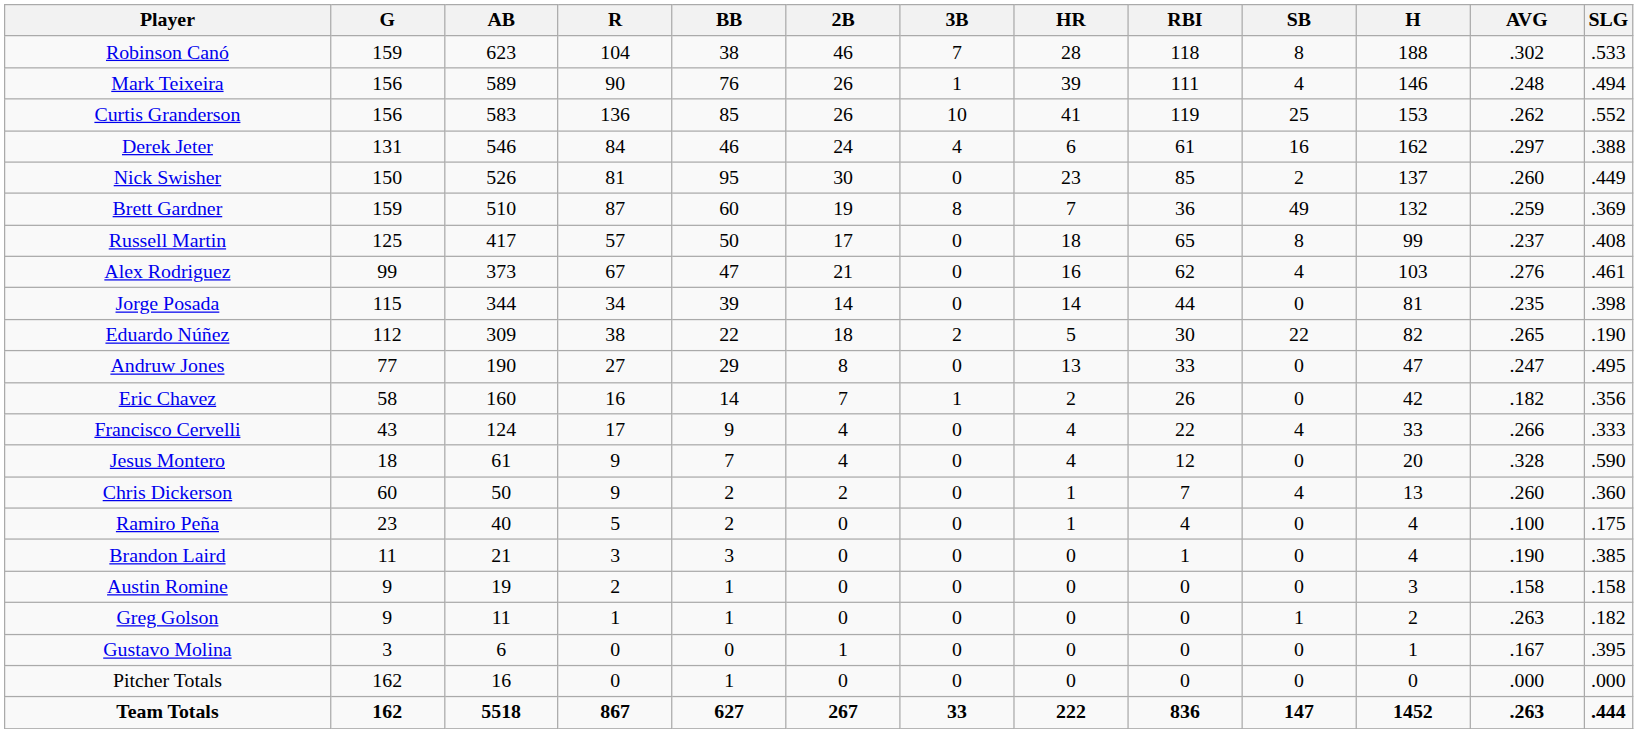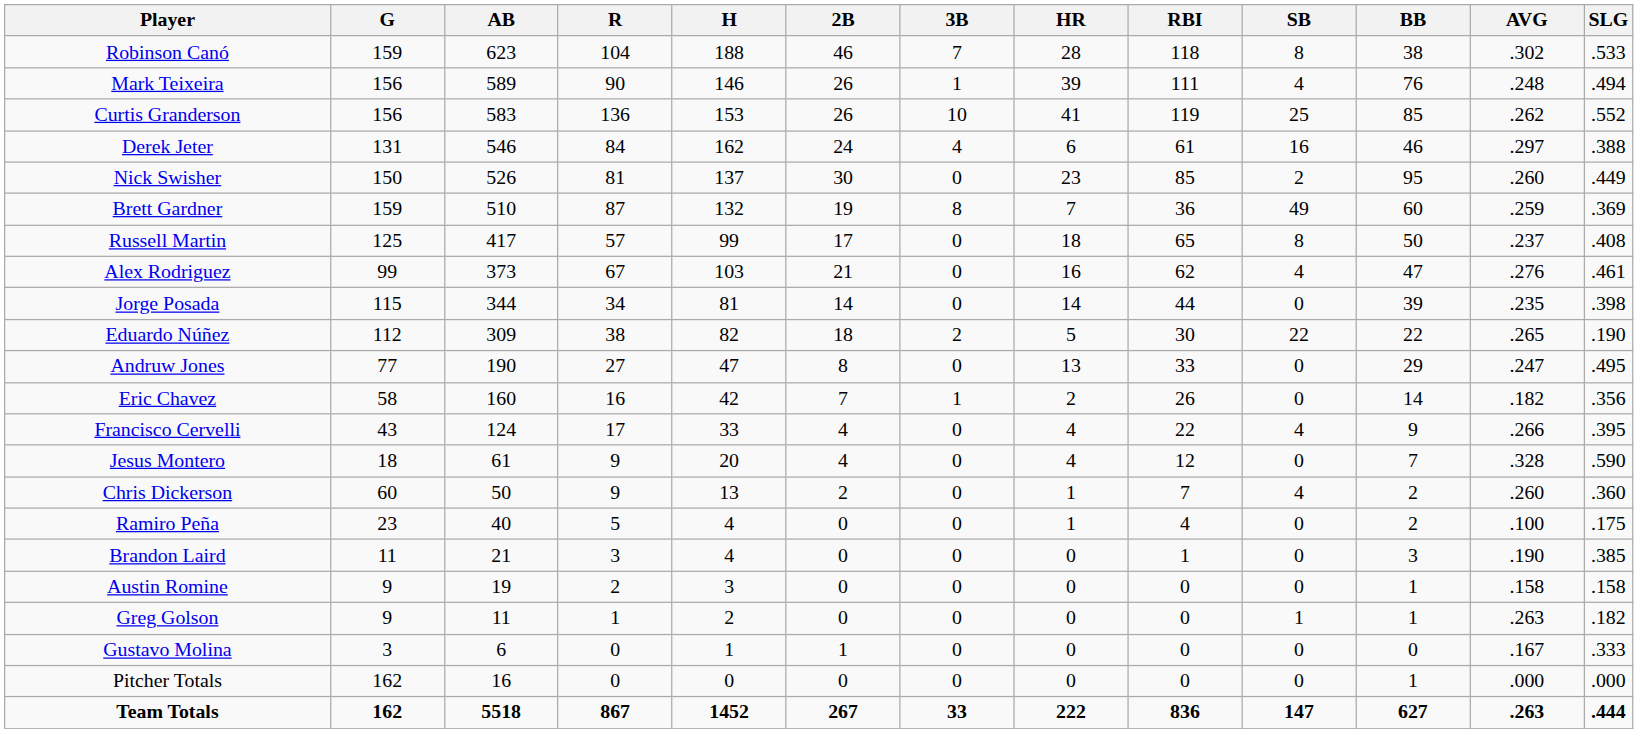 <table class=wikitable style="text-align:center">
 <tr>
 <th bgcolor=#DDDDFF; width="20%">Player</th>
 <th bgcolor=#DDDDFF; width="7%">G</th>
 <th bgcolor=#DDDDFF; width="7%">AB</th>
 <th bgcolor=#DDDDFF; width="7%">R</th>
-<th bgcolor=#DDDDFF; width="7%">BB</th>
+<th bgcolor=#DDDDFF; width="7%">H</th>
 <th bgcolor=#DDDDFF; width="7%">2B</th>
 <th bgcolor=#DDDDFF; width="7%">3B</th>
 <th bgcolor=#DDDDFF; width="7%">HR</th>
 <th bgcolor=#DDDDFF; width="7%">RBI</th>
 <th bgcolor=#DDDDFF; width="7%">SB</th>
-<th bgcolor=#DDDDFF; width="7%">H</th>
+<th bgcolor=#DDDDFF; width="7%">BB</th>
 <th bgcolor=#DDDDFF; width="7%">AVG</th>
 <th bgcolor=#DDDDFF; width="7%">SLG</th>
 </tr>
 <tr>
 <td><a href='#'>Robinson Canó</a></td>
 <td>159</td>
 <td>623</td>
 <td>104</td>
-<td>38</td>
+<td>188</td>
 <td>46</td>
 <td>7</td>
 <td>28</td>
 <td>118</td>
 <td>8</td>
-<td>188</td>
+<td>38</td>
 <td>.302</td>
 <td>.533</td>
 </tr>
 <tr>
 <td><a href='#'>Mark Teixeira</a></td>
 <td>156</td>
 <td>589</td>
 <td>90</td>
-<td>76</td>
+<td>146</td>
 <td>26</td>
 <td>1</td>
 <td>39</td>
 <td>111</td>
 <td>4</td>
-<td>146</td>
+<td>76</td>
 <td>.248</td>
 <td>.494</td>
 </tr>
 <tr>
 <td><a href='#'>Curtis Granderson</a></td>
 <td>156</td>
 <td>583</td>
 <td>136</td>
-<td>85</td>
+<td>153</td>
 <td>26</td>
 <td>10</td>
 <td>41</td>
 <td>119</td>
 <td>25</td>
-<td>153</td>
+<td>85</td>
 <td>.262</td>
 <td>.552</td>
 </tr>
 <tr>
 <td><a href='#'>Derek Jeter</a></td>
 <td>131</td>
 <td>546</td>
 <td>84</td>
-<td>46</td>
+<td>162</td>
 <td>24</td>
 <td>4</td>
 <td>6</td>
 <td>61</td>
 <td>16</td>
-<td>162</td>
+<td>46</td>
 <td>.297</td>
 <td>.388</td>
 </tr>
 <tr>
 <td><a href='#'>Nick Swisher</a></td>
 <td>150</td>
 <td>526</td>
 <td>81</td>
-<td>95</td>
+<td>137</td>
 <td>30</td>
 <td>0</td>
 <td>23</td>
 <td>85</td>
 <td>2</td>
-<td>137</td>
+<td>95</td>
 <td>.260</td>
 <td>.449</td>
 </tr>
 <tr>
 <td><a href='#'>Brett Gardner</a></td>
 <td>159</td>
 <td>510</td>
 <td>87</td>
-<td>60</td>
+<td>132</td>
 <td>19</td>
 <td>8</td>
 <td>7</td>
 <td>36</td>
 <td>49</td>
-<td>132</td>
+<td>60</td>
 <td>.259</td>
 <td>.369</td>
 </tr>
 <tr>
 <td><a href='#'>Russell Martin</a></td>
 <td>125</td>
 <td>417</td>
 <td>57</td>
-<td>50</td>
+<td>99</td>
 <td>17</td>
 <td>0</td>
 <td>18</td>
 <td>65</td>
 <td>8</td>
-<td>99</td>
+<td>50</td>
 <td>.237</td>
 <td>.408</td>
 </tr>
 <tr>
 <td><a href='#'>Alex Rodriguez</a></td>
 <td>99</td>
 <td>373</td>
 <td>67</td>
-<td>47</td>
+<td>103</td>
 <td>21</td>
 <td>0</td>
 <td>16</td>
 <td>62</td>
 <td>4</td>
-<td>103</td>
+<td>47</td>
 <td>.276</td>
 <td>.461</td>
 </tr>
 <tr>
 <td><a href='#'>Jorge Posada</a></td>
 <td>115</td>
 <td>344</td>
 <td>34</td>
-<td>39</td>
+<td>81</td>
 <td>14</td>
 <td>0</td>
 <td>14</td>
 <td>44</td>
 <td>0</td>
-<td>81</td>
+<td>39</td>
 <td>.235</td>
 <td>.398</td>
 </tr>
 <tr>
 <td><a href='#'>Eduardo Núñez</a></td>
 <td>112</td>
 <td>309</td>
 <td>38</td>
-<td>22</td>
+<td>82</td>
 <td>18</td>
 <td>2</td>
 <td>5</td>
 <td>30</td>
 <td>22</td>
-<td>82</td>
+<td>22</td>
 <td>.265</td>
 <td>.190</td>
 </tr>
 <tr>
 <td><a href='#'>Andruw Jones</a></td>
 <td>77</td>
 <td>190</td>
 <td>27</td>
-<td>29</td>
+<td>47</td>
 <td>8</td>
 <td>0</td>
 <td>13</td>
 <td>33</td>
 <td>0</td>
-<td>47</td>
+<td>29</td>
 <td>.247</td>
 <td>.495</td>
 </tr>
 <tr>
 <td><a href='#'>Eric Chavez</a></td>
 <td>58</td>
 <td>160</td>
 <td>16</td>
-<td>14</td>
+<td>42</td>
 <td>7</td>
 <td>1</td>
 <td>2</td>
 <td>26</td>
 <td>0</td>
-<td>42</td>
+<td>14</td>
 <td>.182</td>
 <td>.356</td>
 </tr>
 <tr>
 <td><a href='#'>Francisco Cervelli</a></td>
 <td>43</td>
 <td>124</td>
 <td>17</td>
-<td>9</td>
+<td>33</td>
 <td>4</td>
 <td>0</td>
 <td>4</td>
 <td>22</td>
 <td>4</td>
-<td>33</td>
+<td>9</td>
 <td>.266</td>
-<td>.333</td>
+<td>.395</td>
 </tr>
 <tr>
 <td><a href='#'>Jesus Montero</a></td>
 <td>18</td>
 <td>61</td>
 <td>9</td>
-<td>7</td>
+<td>20</td>
 <td>4</td>
 <td>0</td>
 <td>4</td>
 <td>12</td>
 <td>0</td>
-<td>20</td>
+<td>7</td>
 <td>.328</td>
 <td>.590</td>
 </tr>
 <tr>
 <td><a href='#'>Chris Dickerson</a></td>
 <td>60</td>
 <td>50</td>
 <td>9</td>
-<td>2</td>
+<td>13</td>
 <td>2</td>
 <td>0</td>
 <td>1</td>
 <td>7</td>
 <td>4</td>
-<td>13</td>
+<td>2</td>
 <td>.260</td>
 <td>.360</td>
 </tr>
 <tr>
 <td><a href='#'>Ramiro Peña</a></td>
 <td>23</td>
 <td>40</td>
 <td>5</td>
-<td>2</td>
+<td>4</td>
 <td>0</td>
 <td>0</td>
 <td>1</td>
 <td>4</td>
 <td>0</td>
-<td>4</td>
+<td>2</td>
 <td>.100</td>
 <td>.175</td>
 </tr>
 <tr>
 <td><a href='#'>Brandon Laird</a></td>
 <td>11</td>
 <td>21</td>
 <td>3</td>
-<td>3</td>
+<td>4</td>
 <td>0</td>
 <td>0</td>
 <td>0</td>
 <td>1</td>
 <td>0</td>
-<td>4</td>
+<td>3</td>
 <td>.190</td>
 <td>.385</td>
 </tr>
 <tr>
 <td><a href='#'>Austin Romine</a></td>
 <td>9</td>
 <td>19</td>
 <td>2</td>
-<td>1</td>
+<td>3</td>
 <td>0</td>
 <td>0</td>
 <td>0</td>
 <td>0</td>
 <td>0</td>
-<td>3</td>
+<td>1</td>
 <td>.158</td>
 <td>.158</td>
 </tr>
 <tr>
 <td><a href='#'>Greg Golson</a></td>
 <td>9</td>
 <td>11</td>
 <td>1</td>
-<td>1</td>
+<td>2</td>
 <td>0</td>
 <td>0</td>
 <td>0</td>
 <td>0</td>
 <td>1</td>
-<td>2</td>
+<td>1</td>
 <td>.263</td>
 <td>.182</td>
 </tr>
 <tr>
 <td><a href='#'>Gustavo Molina</a></td>
 <td>3</td>
 <td>6</td>
 <td>0</td>
-<td>0</td>
+<td>1</td>
 <td>1</td>
 <td>0</td>
 <td>0</td>
 <td>0</td>
 <td>0</td>
-<td>1</td>
+<td>0</td>
 <td>.167</td>
-<td>.395</td>
+<td>.333</td>
 </tr>
 <tr>
 <td>Pitcher Totals</td>
 <td>162</td>
 <td>16</td>
 <td>0</td>
-<td>1</td>
 <td>0</td>
 <td>0</td>
 <td>0</td>
 <td>0</td>
 <td>0</td>
 <td>0</td>
+<td>1</td>
 <td>.000</td>
 <td>.000</td>
 </tr>
 <tr>
 <td><strong>Team Totals</strong></td>
 <td><strong>162</strong></td>
 <td><strong>5518</strong></td>
 <td><strong>867</strong></td>
-<td><strong>627</strong></td>
+<td><strong>1452</strong></td>
 <td><strong>267</strong></td>
 <td><strong>33</strong></td>
 <td><strong>222</strong></td>
 <td><strong>836</strong></td>
 <td><strong>147</strong></td>
-<td><strong>1452</strong></td>
+<td><strong>627</strong></td>
 <td><strong>.263</strong></td>
 <td><strong>.444</strong></td>
 </tr>
 </table>
